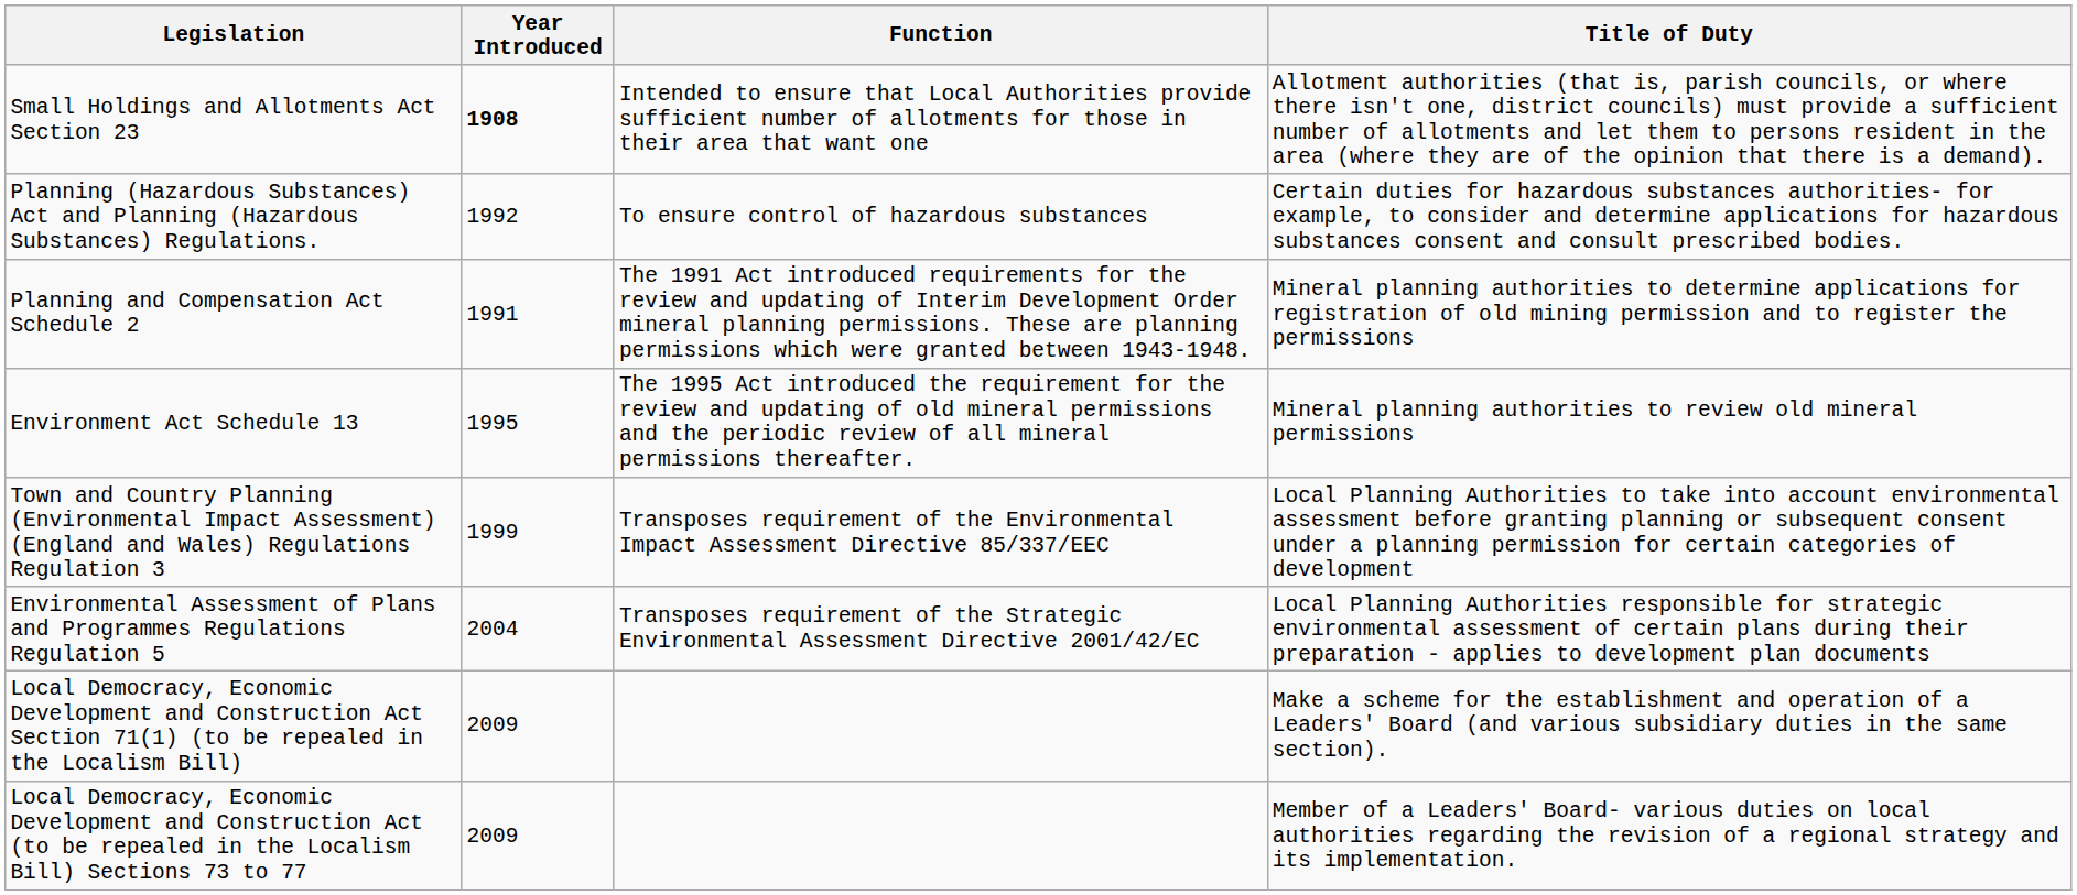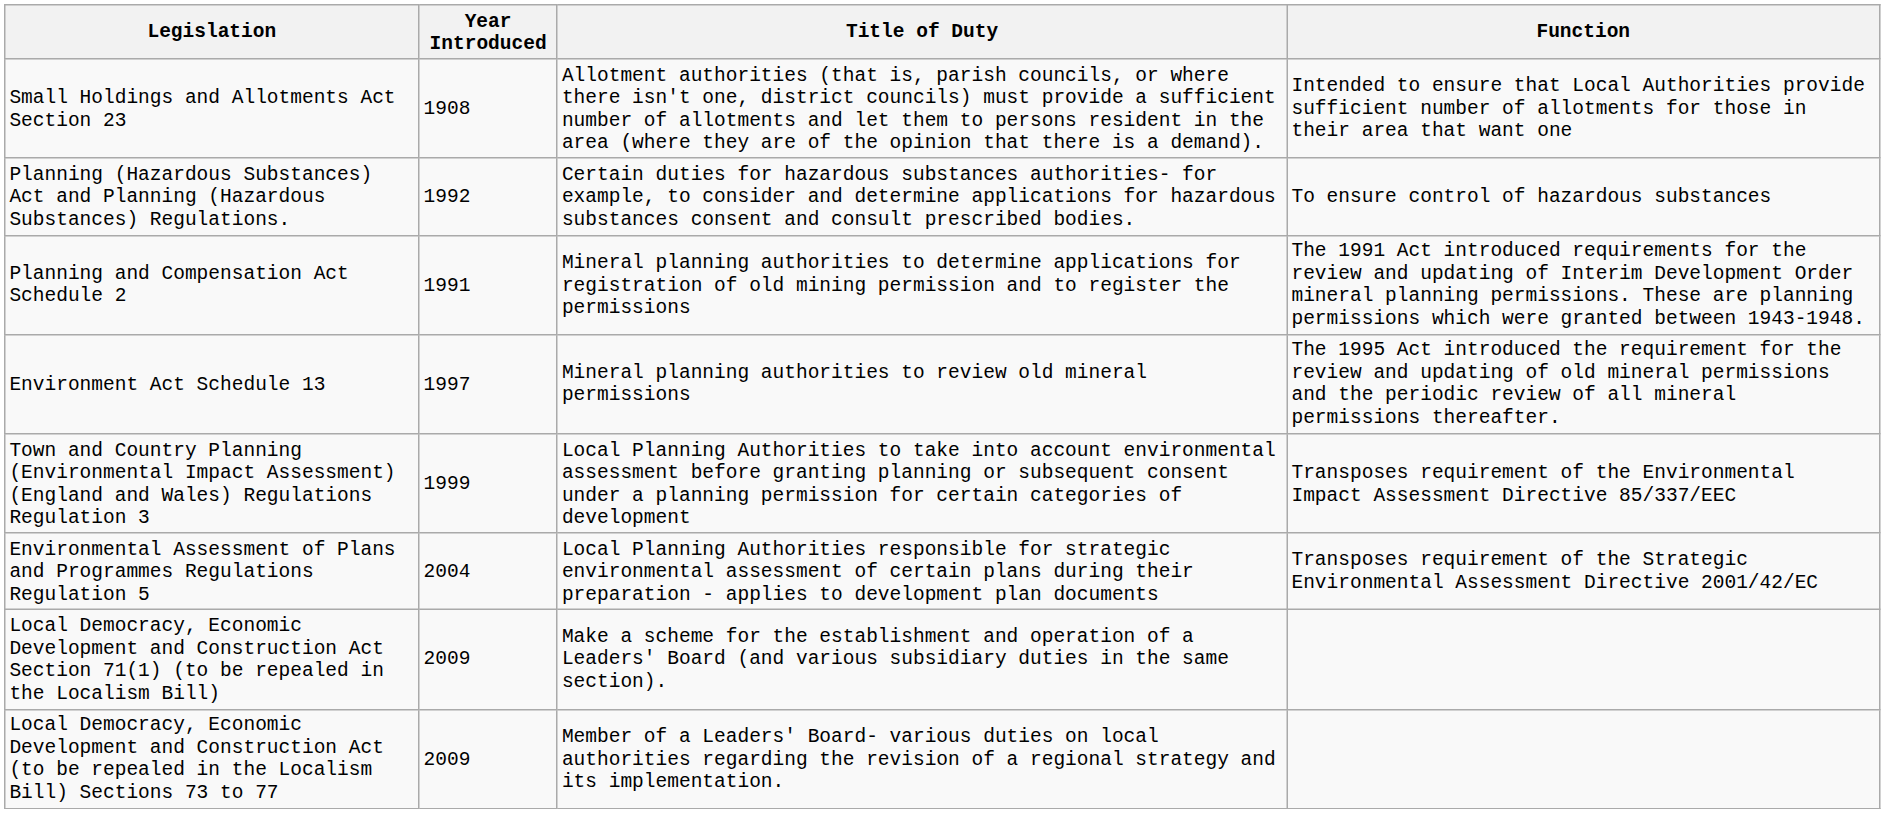 <table class="wikitable sortable mw-collapsible mw-collapsed">
 <tr>
 <th>Legislation</th>
 <th>Year Introduced</th>
+<th>Title of Duty</th>
 <th>Function</th>
-<th>Title of Duty</th>
 </tr>
 <tr>
 <td>Small  Holdings and Allotments Act Section 23</td>
-<td><strong>1908</strong></td>
+<td>1908</td>
+<td>Allotment  authorities (that is, parish councils, or where there isn't one, district  councils) must provide a sufficient number of allotments and let them to  persons resident in the area (where they are of the opinion that there is a  demand).</td>
 <td>Intended to  ensure that Local Authorities provide sufficient number of allotments for  those in their area that want one</td>
-<td>Allotment  authorities (that is, parish councils, or where there isn't one, district  councils) must provide a sufficient number of allotments and let them to  persons resident in the area (where they are of the opinion that there is a  demand).</td>
 </tr>
 <tr>
 <td>Planning (Hazardous Substances) Act and Planning (Hazardous  Substances) Regulations.</td>
 <td>1992</td>
+<td>Certain  duties for hazardous substances authorities- for example, to consider and  determine applications for hazardous substances consent and consult  prescribed bodies.</td>
 <td>To  ensure control of hazardous substances</td>
-<td>Certain  duties for hazardous substances authorities- for example, to consider and  determine applications for hazardous substances consent and consult  prescribed bodies.</td>
 </tr>
 <tr>
 <td>Planning and Compensation Act Schedule 2</td>
 <td>1991</td>
+<td>Mineral  planning authorities to determine applications for registration of old mining  permission and to register the permissions</td>
 <td>The  1991 Act introduced requirements for the review and updating of Interim  Development Order mineral planning permissions. These are planning  permissions which were granted between 1943-1948.</td>
-<td>Mineral  planning authorities to determine applications for registration of old mining  permission and to register the permissions</td>
 </tr>
 <tr>
 <td>Environment Act Schedule 13</td>
-<td>1995</td>
+<td>1997</td>
+<td>Mineral  planning authorities to review old mineral permissions</td>
 <td>The  1995 Act introduced the requirement for the review and updating of old  mineral permissions and the periodic review of all mineral permissions  thereafter.</td>
-<td>Mineral  planning authorities to review old mineral permissions</td>
 </tr>
 <tr>
 <td>Town and Country Planning (Environmental Impact Assessment) (England and Wales) Regulations Regulation 3</td>
 <td>1999</td>
+<td>Local  Planning Authorities to take into account environmental assessment before  granting planning or subsequent consent under a planning permission for  certain categories of development</td>
 <td>Transposes  requirement of the Environmental Impact Assessment Directive 85/337/EEC</td>
-<td>Local  Planning Authorities to take into account environmental assessment before  granting planning or subsequent consent under a planning permission for  certain categories of development</td>
 </tr>
 <tr>
 <td>Environmental Assessment of Plans and Programmes Regulations Regulation 5</td>
 <td>2004</td>
+<td>Local  Planning Authorities responsible for strategic environmental assessment of  certain plans during their preparation - applies to development plan  documents</td>
 <td>Transposes  requirement of the Strategic Environmental Assessment Directive 2001/42/EC</td>
-<td>Local  Planning Authorities responsible for strategic environmental assessment of  certain plans during their preparation - applies to development plan  documents</td>
 </tr>
 <tr>
 <td>Local Democracy, Economic Development and Construction Act Section 71(1) (to be repealed in the  Localism Bill)</td>
 <td>2009</td>
+<td>Make  a scheme for the establishment and operation of a Leaders' Board (and various  subsidiary duties in the same section).</td>
 <td></td>
-<td>Make  a scheme for the establishment and operation of a Leaders' Board (and various  subsidiary duties in the same section).</td>
 </tr>
 <tr>
 <td>Local Democracy, Economic Development and Construction Act (to be repealed in the Localism  Bill) Sections 73 to 77</td>
 <td>2009</td>
+<td>Member  of a Leaders' Board- various duties on local authorities regarding the  revision of a regional strategy and its implementation.</td>
 <td></td>
-<td>Member  of a Leaders' Board- various duties on local authorities regarding the  revision of a regional strategy and its implementation.</td>
 </tr>
 </table>
